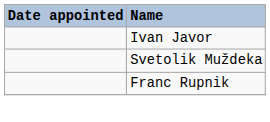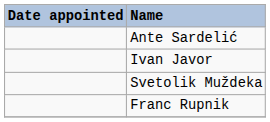 <table class="wikitable">
 <tr>
 <th style="text-align: left; background: #B0C4DE;">Date appointed</th>
 <th style="text-align: left; background: #B0C4DE;">Name</th>
+</tr>
+<tr>
+<td></td>
+<td>Ante Sardelić</td>
 </tr>
 <tr>
 <td></td>
 <td>Ivan Javor</td>
 </tr>
 <tr>
 <td></td>
 <td>Svetolik Muždeka</td>
 </tr>
 <tr>
 <td></td>
 <td>Franc Rupnik</td>
 </tr>
 <tr>
 </tr>
 </table>
